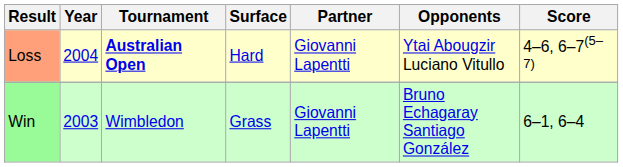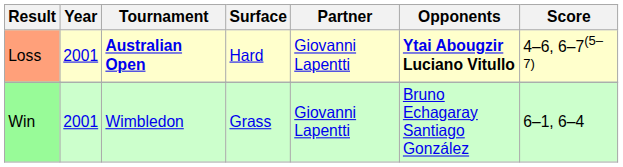 <table class="sortable wikitable" style=font-size:97%>
 <tr>
 <th>Result</th>
 <th>Year</th>
 <th width=150>Tournament</th>
 <th>Surface</th>
 <th width=150>Partner</th>
 <th width=150>Opponents</th>
 <th width=150>Score</th>
 </tr>
 <tr style="background:#ffc;">
 <td style="background:#ffa07a;">Loss</td>
-<td><a href='#'>2004</a></td>
+<td><a href='#'>2001</a></td>
 <td><strong><a href='#'>Australian Open</a></strong></td>
 <td><a href='#'>Hard</a></td>
 <td> <a href='#'>Giovanni Lapentti</a></td>
-<td> <a href='#'>Ytai Abougzir</a><br> Luciano Vitullo</td>
+<td><strong> <a href='#'>Ytai Abougzir</a><br> Luciano Vitullo</strong></td>
 <td>4–6,  6–7<sup>(5–7)</sup></td>
 </tr>
 <tr>
 </tr>
 <tr style="background:#ccffcc;">
 <td style="background:#98fb98;">Win</td>
-<td><a href='#'>2003</a></td>
+<td><a href='#'>2001</a></td>
 <td><a href='#'>Wimbledon</a></td>
 <td><a href='#'>Grass</a></td>
 <td> <a href='#'>Giovanni Lapentti</a></td>
 <td> <a href='#'>Bruno Echagaray</a><br> <a href='#'>Santiago González</a></td>
 <td>6–1,  6–4</td>
 </tr>
 </table>
